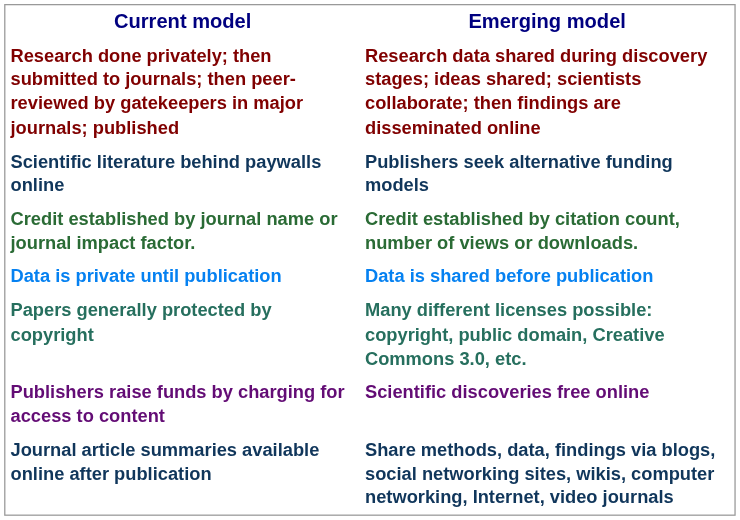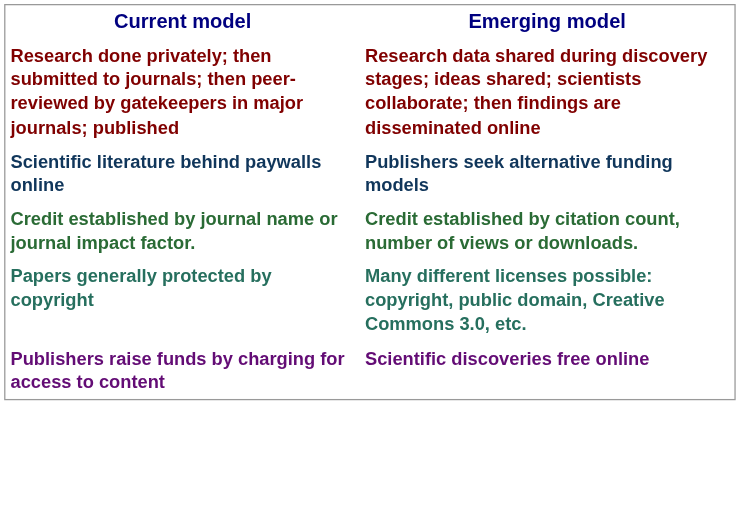 <table style="float:right; width:40em; font-weight:bold; border:solid 1px #999999; font-size:.9em; line-height:1.3em; margin:0 0 1em 1em;" cellpadding="4" cellspacing="0">
 <tr style="color:#000080; font-size:1.1em;" align="center" valign="top">
 <td>Current model</td>
 <td>Emerging model</td>
 </tr>
 <tr style="color:#800000;" valign="top">
 <td>Research done privately; then submitted to journals; then peer-reviewed by gatekeepers in major journals; published</td>
 <td>Research data shared during discovery stages; ideas shared; scientists collaborate; then findings are disseminated online</td>
 </tr>
 <tr style="color:#10365B;" valign="top">
 <td>Scientific literature behind paywalls online</td>
 <td>Publishers seek alternative funding models</td>
 </tr>
 <tr style="color:#2A6B35;" valign="top">
 <td>Credit established by journal name or journal impact factor.</td>
 <td>Credit established by citation count, number of views or downloads.</td>
 </tr>
-<tr style="color:#0581F1;" valign="top">
-<td>Data is private until publication</td>
-<td>Data is shared before publication</td>
-</tr>
 <tr style="color:#266F5E;" valign="top">
 <td>Papers generally protected by copyright</td>
 <td>Many different licenses possible: copyright, public domain, Creative Commons 3.0, etc.</td>
 </tr>
 <tr style="color:#630C75;" valign="top">
 <td>Publishers raise funds by charging for access to content</td>
 <td>Scientific discoveries free online</td>
 </tr>
-<tr style="color:#10365B;" valign="top">
-<td>Journal article summaries available online after publication</td>
-<td>Share methods, data, findings via blogs, social networking sites, wikis, computer networking, Internet, video journals</td>
-</tr>
 </table>
